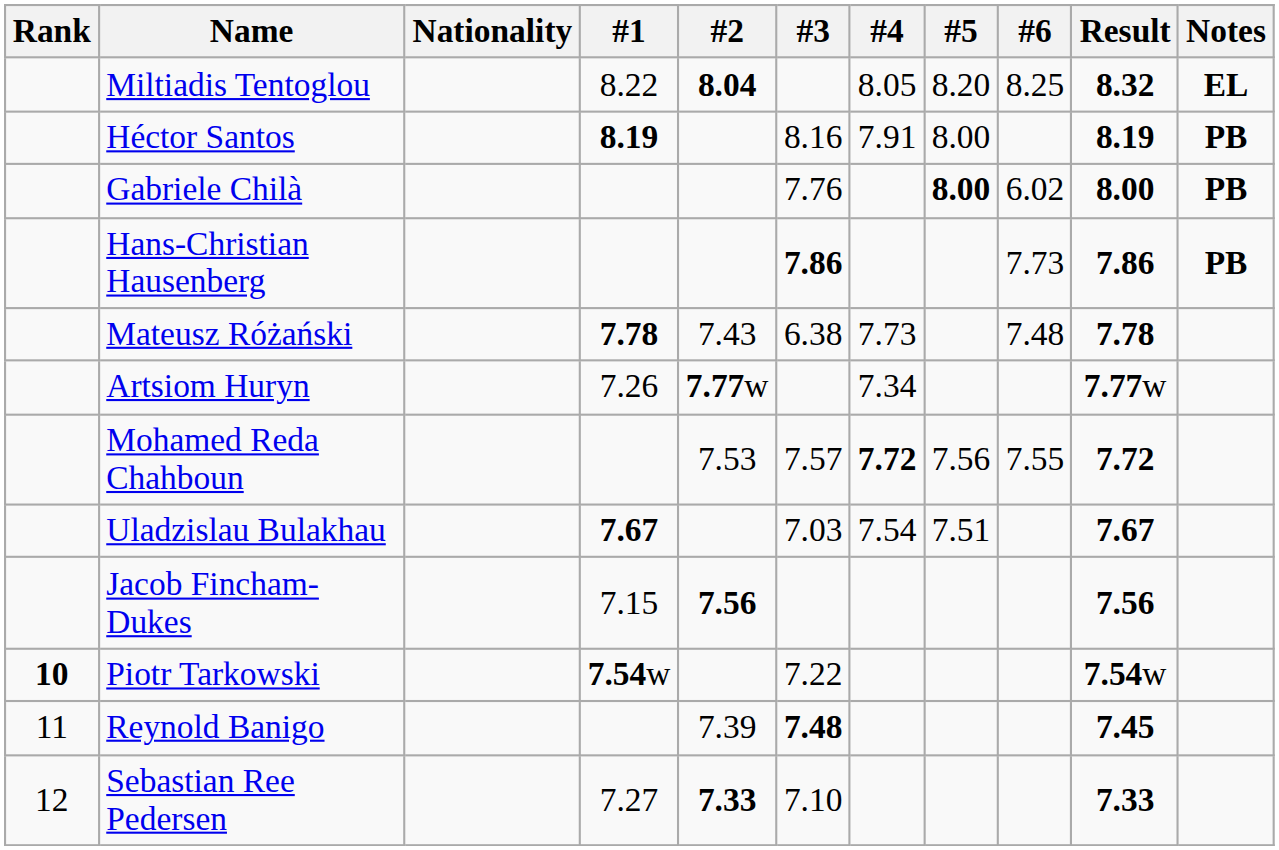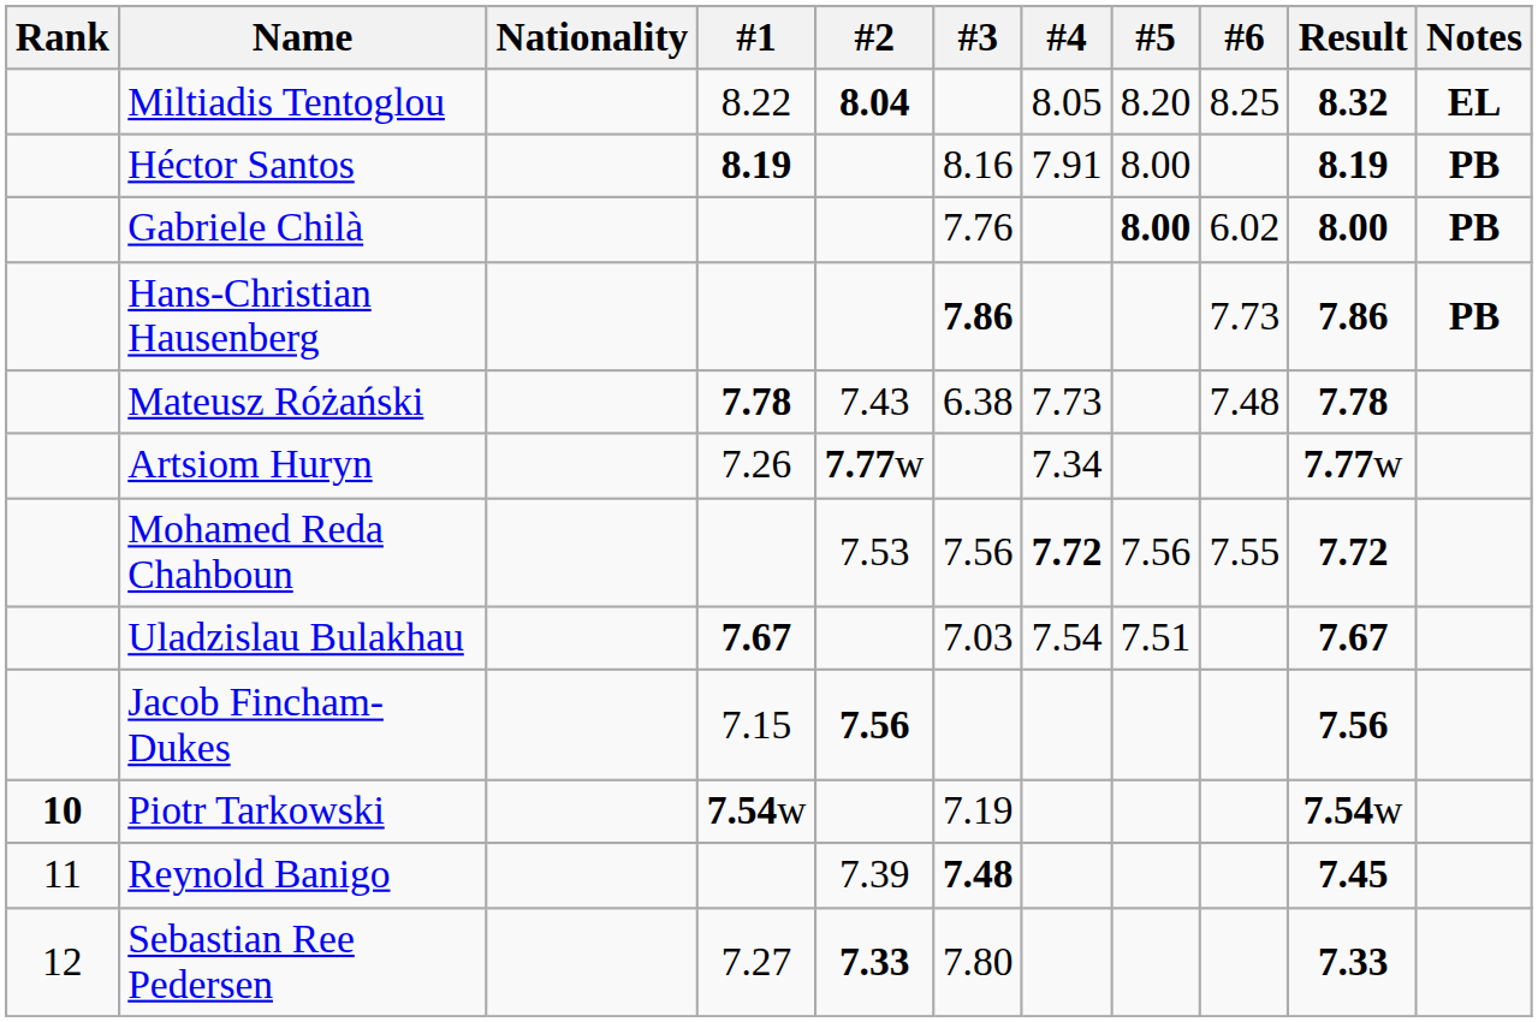 <table class="wikitable sortable" style="text-align:center">
 <tr>
 <th>Rank</th>
 <th>Name</th>
 <th>Nationality</th>
 <th>#1</th>
 <th>#2</th>
 <th>#3</th>
 <th>#4</th>
 <th>#5</th>
 <th>#6</th>
 <th>Result</th>
 <th>Notes</th>
 </tr>
 <tr>
 <td></td>
 <td align=left><a href='#'>Miltiadis Tentoglou</a></td>
 <td align=left></td>
 <td>8.22</td>
 <td><strong>8.04</strong></td>
 <td></td>
 <td>8.05</td>
 <td>8.20</td>
 <td>8.25</td>
 <td><strong>8.32</strong></td>
 <td><strong>EL</strong></td>
 </tr>
 <tr>
 <td></td>
 <td align=left><a href='#'>Héctor Santos</a></td>
 <td align="left"></td>
 <td><strong>8.19</strong></td>
 <td></td>
 <td>8.16</td>
 <td>7.91</td>
 <td>8.00</td>
 <td></td>
 <td><strong>8.19</strong></td>
 <td><strong>PB</strong></td>
 </tr>
 <tr>
 <td></td>
 <td align=left><a href='#'>Gabriele Chilà</a></td>
 <td align=left></td>
 <td></td>
 <td></td>
 <td>7.76</td>
 <td></td>
 <td><strong>8.00</strong></td>
 <td>6.02</td>
 <td><strong>8.00</strong></td>
 <td><strong>PB</strong></td>
 </tr>
 <tr>
 <td></td>
 <td align=left><a href='#'>Hans-Christian Hausenberg</a></td>
 <td align=left></td>
 <td></td>
 <td></td>
 <td><strong>7.86</strong></td>
 <td></td>
 <td></td>
 <td>7.73</td>
 <td><strong>7.86</strong></td>
 <td><strong>PB</strong></td>
 </tr>
 <tr>
 <td></td>
 <td align=left><a href='#'>Mateusz Różański</a></td>
 <td align=left></td>
 <td><strong>7.78</strong></td>
 <td>7.43</td>
 <td>6.38</td>
 <td>7.73</td>
 <td></td>
 <td>7.48</td>
 <td><strong>7.78</strong></td>
 <td></td>
 </tr>
 <tr>
 <td></td>
 <td align=left><a href='#'>Artsiom Huryn</a></td>
 <td align=left></td>
 <td>7.26</td>
 <td><strong>7.77</strong>w</td>
 <td></td>
 <td>7.34</td>
 <td></td>
 <td></td>
 <td><strong>7.77</strong>w</td>
 <td></td>
 </tr>
 <tr>
 <td></td>
 <td align=left><a href='#'>Mohamed Reda Chahboun</a></td>
 <td align=left></td>
 <td></td>
 <td>7.53</td>
-<td>7.57</td>
+<td>7.56</td>
 <td><strong>7.72</strong></td>
 <td>7.56</td>
 <td>7.55</td>
 <td><strong>7.72</strong></td>
 <td></td>
 </tr>
 <tr>
 <td></td>
 <td align=left><a href='#'>Uladzislau Bulakhau</a></td>
 <td align=left></td>
 <td><strong>7.67</strong></td>
 <td></td>
 <td>7.03</td>
 <td>7.54</td>
 <td>7.51</td>
 <td></td>
 <td><strong>7.67</strong></td>
 <td></td>
 </tr>
 <tr>
 <td></td>
 <td align=left><a href='#'>Jacob Fincham-Dukes</a></td>
 <td align=left></td>
 <td>7.15</td>
 <td><strong>7.56</strong></td>
 <td></td>
 <td></td>
 <td></td>
 <td></td>
 <td><strong>7.56</strong></td>
 <td></td>
 </tr>
 <tr>
 <td><strong>10</strong></td>
 <td align=left><a href='#'>Piotr Tarkowski</a></td>
 <td align=left></td>
 <td><strong>7.54</strong>w</td>
 <td></td>
-<td>7.22</td>
+<td>7.19</td>
 <td></td>
 <td></td>
 <td></td>
 <td><strong>7.54</strong>w</td>
 <td></td>
 </tr>
 <tr>
 <td>11</td>
 <td align=left><a href='#'>Reynold Banigo</a></td>
 <td align=left></td>
 <td></td>
 <td>7.39</td>
 <td><strong>7.48</strong></td>
 <td></td>
 <td></td>
 <td></td>
 <td><strong>7.45</strong></td>
 <td></td>
 </tr>
 <tr>
 <td>12</td>
 <td align=left><a href='#'>Sebastian Ree Pedersen</a></td>
 <td align=left></td>
 <td>7.27</td>
 <td><strong>7.33</strong></td>
-<td>7.10</td>
+<td>7.80</td>
 <td></td>
 <td></td>
 <td></td>
 <td><strong>7.33</strong></td>
 <td></td>
 </tr>
 </table>
